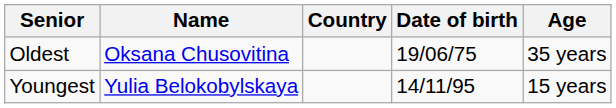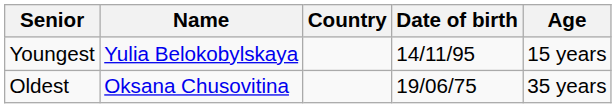 <table class="wikitable">
 <tr>
 <th>Senior</th>
 <th>Name</th>
 <th>Country</th>
 <th>Date of birth</th>
 <th>Age</th>
 </tr>
 <tr>
+<td>Youngest</td>
+<td><a href='#'>Yulia Belokobylskaya</a></td>
+<td></td>
+<td>14/11/95</td>
+<td>15 years</td>
+</tr>
+<tr>
 <td>Oldest</td>
 <td><a href='#'>Oksana Chusovitina</a></td>
 <td></td>
 <td>19/06/75</td>
 <td>35 years</td>
 </tr>
-<tr>
-<td>Youngest</td>
-<td><a href='#'>Yulia Belokobylskaya</a></td>
-<td></td>
-<td>14/11/95</td>
-<td>15 years</td>
-</tr>
 </table>
